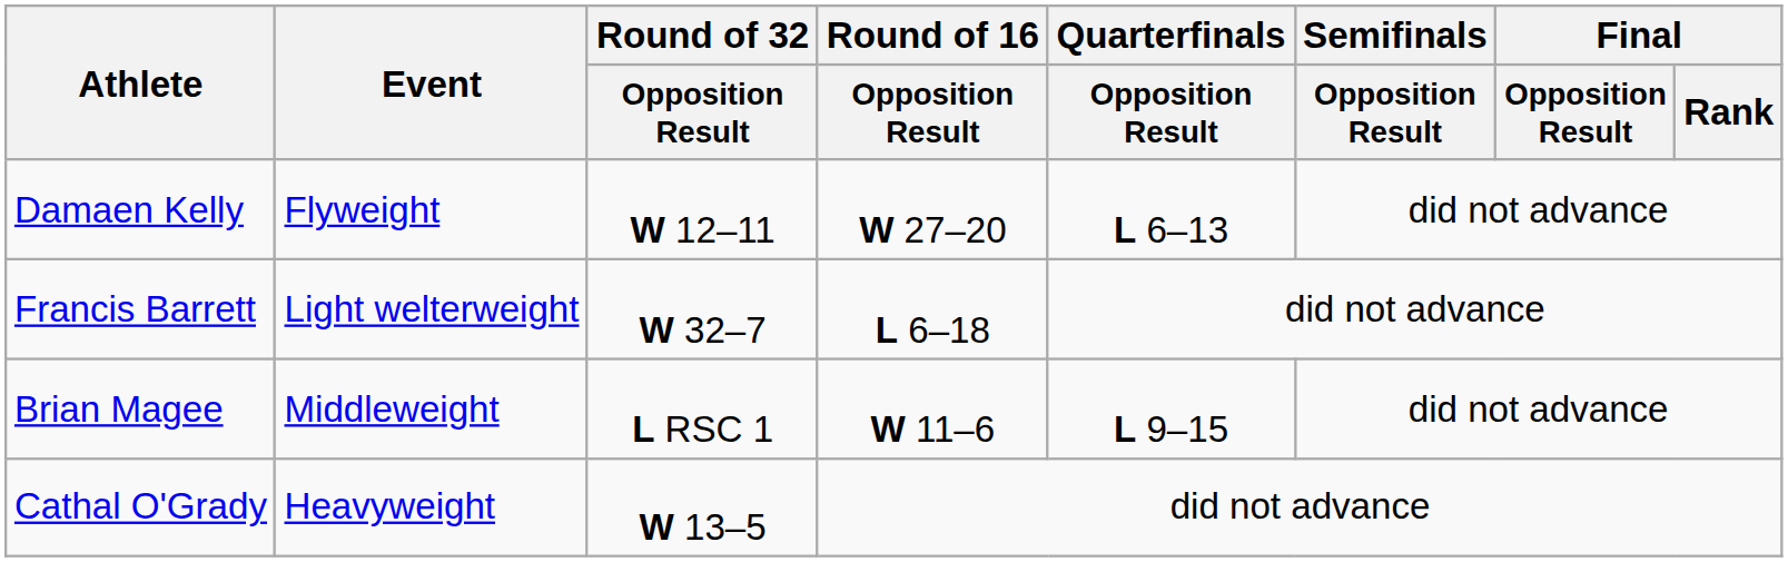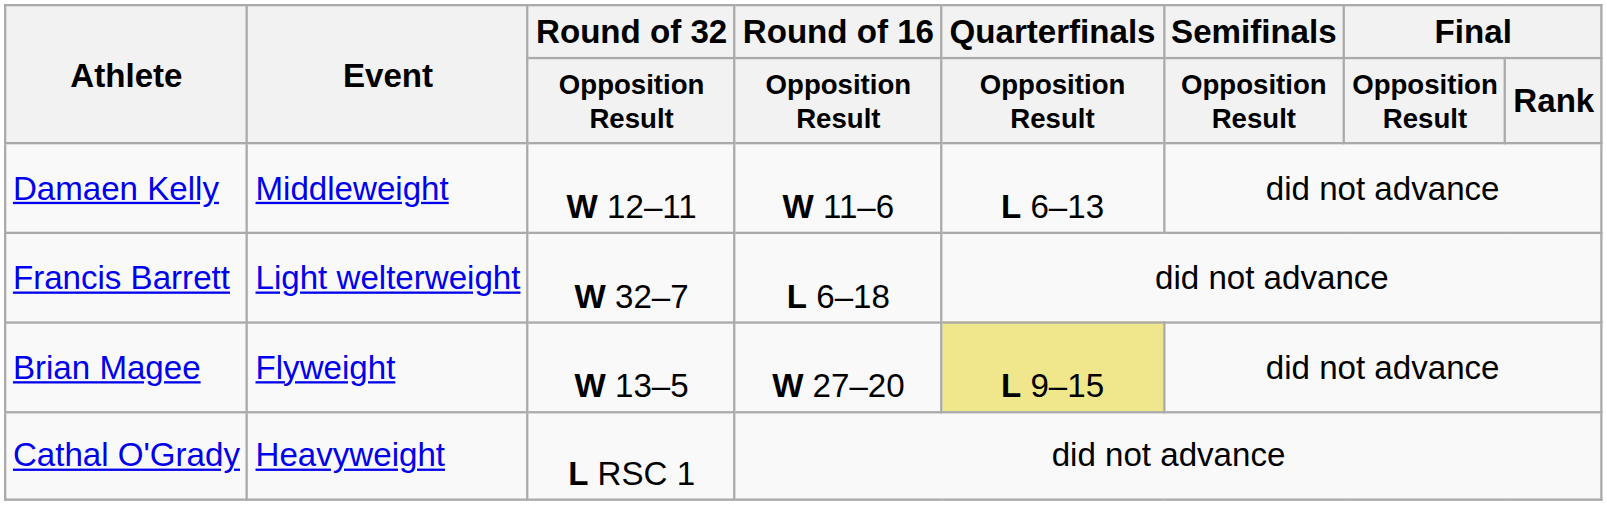 <table class=wikitable style="font-size:90%">
 <tr>
 <th rowspan="2">Athlete</th>
 <th rowspan="2">Event</th>
 <th>Round of 32</th>
 <th>Round of 16</th>
 <th>Quarterfinals</th>
 <th>Semifinals</th>
 <th colspan="2">Final</th>
 </tr>
 <tr>
 <th style="line-height:1em"><small>Opposition<br>Result</small></th>
 <th style="line-height:1em"><small>Opposition<br>Result</small></th>
 <th style="line-height:1em"><small>Opposition<br>Result</small></th>
 <th style="line-height:1em"><small>Opposition<br>Result</small></th>
 <th style="line-height:1em"><small>Opposition<br>Result</small></th>
 <th>Rank</th>
 </tr>
 <tr>
 <td><a href='#'>Damaen Kelly</a></td>
-<td><a href='#'>Flyweight</a></td>
+<td><a href='#'>Middleweight</a></td>
 <td align="center"><br><strong>W</strong> 12–11</td>
-<td align="center"><br><strong>W</strong> 27–20</td>
+<td align="center"><br><strong>W</strong> 11–6</td>
 <td align="center"><br><strong>L</strong> 6–13</td>
 <td align="center" colspan="3">did not advance</td>
 </tr>
 <tr>
 <td><a href='#'>Francis Barrett</a></td>
 <td><a href='#'>Light welterweight</a></td>
 <td align="center"><br><strong>W</strong> 32–7</td>
 <td align="center"><br><strong>L</strong> 6–18</td>
 <td align="center" colspan="4">did not advance</td>
 </tr>
 <tr>
 <td><a href='#'>Brian Magee</a></td>
-<td><a href='#'>Middleweight</a></td>
-<td align="center"><br><strong>L</strong> RSC 1</td>
-<td align="center"><br><strong>W</strong> 11–6</td>
-<td align="center"><br><strong>L</strong> 9–15</td>
+<td><a href='#'>Flyweight</a></td>
+<td align="center"><br><strong>W</strong> 13–5</td>
+<td align="center"><br><strong>W</strong> 27–20</td>
+<td align="center" style="background: khaki;"><br><strong>L</strong> 9–15</td>
 <td align="center" colspan="3">did not advance</td>
 </tr>
 <tr>
 <td><a href='#'>Cathal O'Grady</a></td>
 <td><a href='#'>Heavyweight</a></td>
-<td align="center"><br><strong>W</strong> 13–5</td>
+<td align="center"><br><strong>L</strong> RSC 1</td>
 <td align="center" colspan="5">did not advance</td>
 </tr>
 </table>
